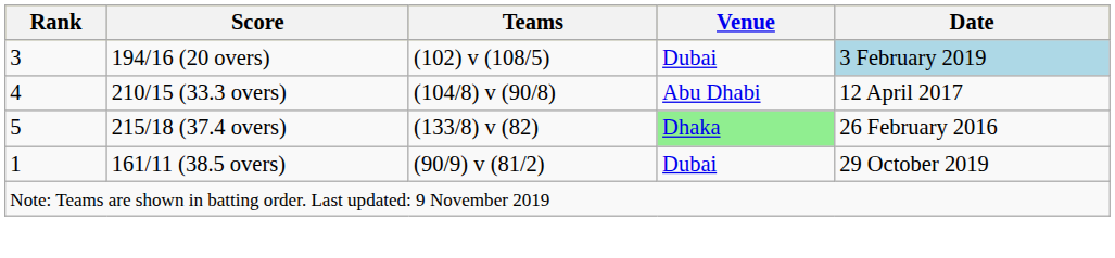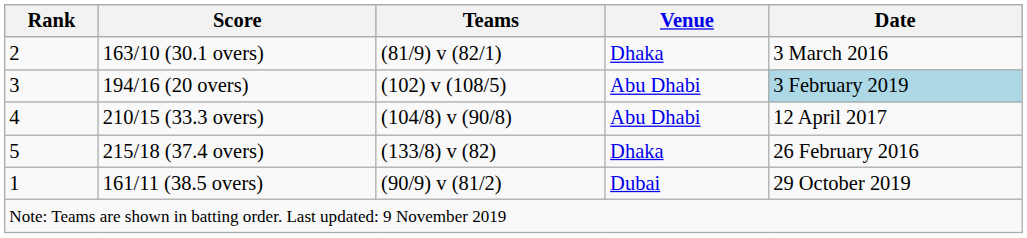 <table class="wikitable" style="width:90%;">
 <tr style="background:#bdb76b;">
 <th>Rank</th>
 <th>Score</th>
 <th>Teams</th>
 <th><a href='#'>Venue</a></th>
 <th>Date</th>
 </tr>
 <tr>
+<td>2</td>
+<td>163/10 (30.1 overs)</td>
+<td> (81/9) v  (82/1)</td>
+<td><a href='#'>Dhaka</a></td>
+<td>3 March 2016</td>
+</tr>
+<tr>
 <td>3</td>
 <td>194/16 (20 overs)</td>
 <td> (102) v  (108/5)</td>
-<td><a href='#'>Dubai</a></td>
+<td><a href='#'>Abu Dhabi</a></td>
 <td style="background: lightblue;">3 February 2019</td>
 </tr>
 <tr>
 <td>4</td>
 <td>210/15 (33.3 overs)</td>
 <td> (104/8) v  (90/8)</td>
 <td><a href='#'>Abu Dhabi</a></td>
 <td>12 April 2017</td>
 </tr>
 <tr>
 <td>5</td>
 <td>215/18 (37.4 overs)</td>
 <td> (133/8) v  (82)</td>
-<td style="background: lightgreen;"><a href='#'>Dhaka</a></td>
+<td><a href='#'>Dhaka</a></td>
 <td>26 February 2016</td>
 </tr>
 <tr>
 <td>1</td>
 <td>161/11 (38.5 overs)</td>
 <td> (90/9) v  (81/2)</td>
 <td><a href='#'>Dubai</a></td>
 <td>29 October 2019</td>
 </tr>
 <tr>
 <td colspan=5><small>Note: Teams are shown in batting order. Last updated: 9 November 2019</small></td>
 </tr>
 </table>
